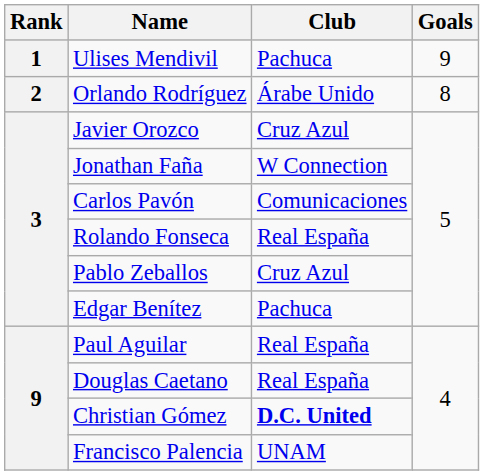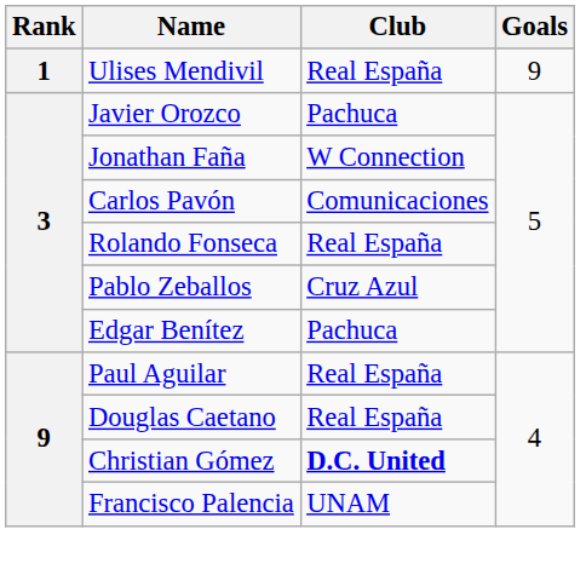 <table class="wikitable">
 <tr>
 <th>Rank</th>
 <th>Name</th>
 <th>Club</th>
 <th>Goals</th>
 </tr>
 <tr>
 <th align=center>1</th>
 <td> <a href='#'>Ulises Mendivil</a></td>
-<td> <a href='#'>Pachuca</a></td>
+<td> <a href='#'>Real España</a></td>
 <td align=center>9</td>
-</tr>
-<tr>
-<th align=center>2</th>
-<td> <a href='#'>Orlando Rodríguez</a></td>
-<td> <a href='#'>Árabe Unido</a></td>
-<td align=center>8</td>
 </tr>
 <tr>
 <th align=center rowspan=6>3</th>
 <td> <a href='#'>Javier Orozco</a></td>
-<td> <a href='#'>Cruz Azul</a></td>
+<td> <a href='#'>Pachuca</a></td>
 <td align=center rowspan=6>5</td>
 </tr>
 <tr>
 <td> <a href='#'>Jonathan Faña</a></td>
 <td> <a href='#'>W Connection</a></td>
 </tr>
 <tr>
 <td> <a href='#'>Carlos Pavón</a></td>
 <td> <a href='#'>Comunicaciones</a></td>
 </tr>
 <tr>
 <td> <a href='#'>Rolando Fonseca</a></td>
 <td> <a href='#'>Real España</a></td>
 </tr>
 <tr>
 <td> <a href='#'>Pablo Zeballos</a></td>
 <td> <a href='#'>Cruz Azul</a></td>
 </tr>
 <tr>
 <td> <a href='#'>Edgar Benítez</a></td>
 <td> <a href='#'>Pachuca</a></td>
 </tr>
 <tr>
 <th align=center rowspan=4>9</th>
 <td> <a href='#'>Paul Aguilar</a></td>
 <td> <a href='#'>Real España</a></td>
 <td align=center rowspan=4>4</td>
 </tr>
 <tr>
 <td> <a href='#'>Douglas Caetano</a></td>
 <td> <a href='#'>Real España</a></td>
 </tr>
 <tr>
 <td> <a href='#'>Christian Gómez</a></td>
 <td><strong> <a href='#'>D.C. United</a></strong></td>
 </tr>
 <tr>
 <td> <a href='#'>Francisco Palencia</a></td>
 <td> <a href='#'>UNAM</a></td>
 </tr>
 </table>
